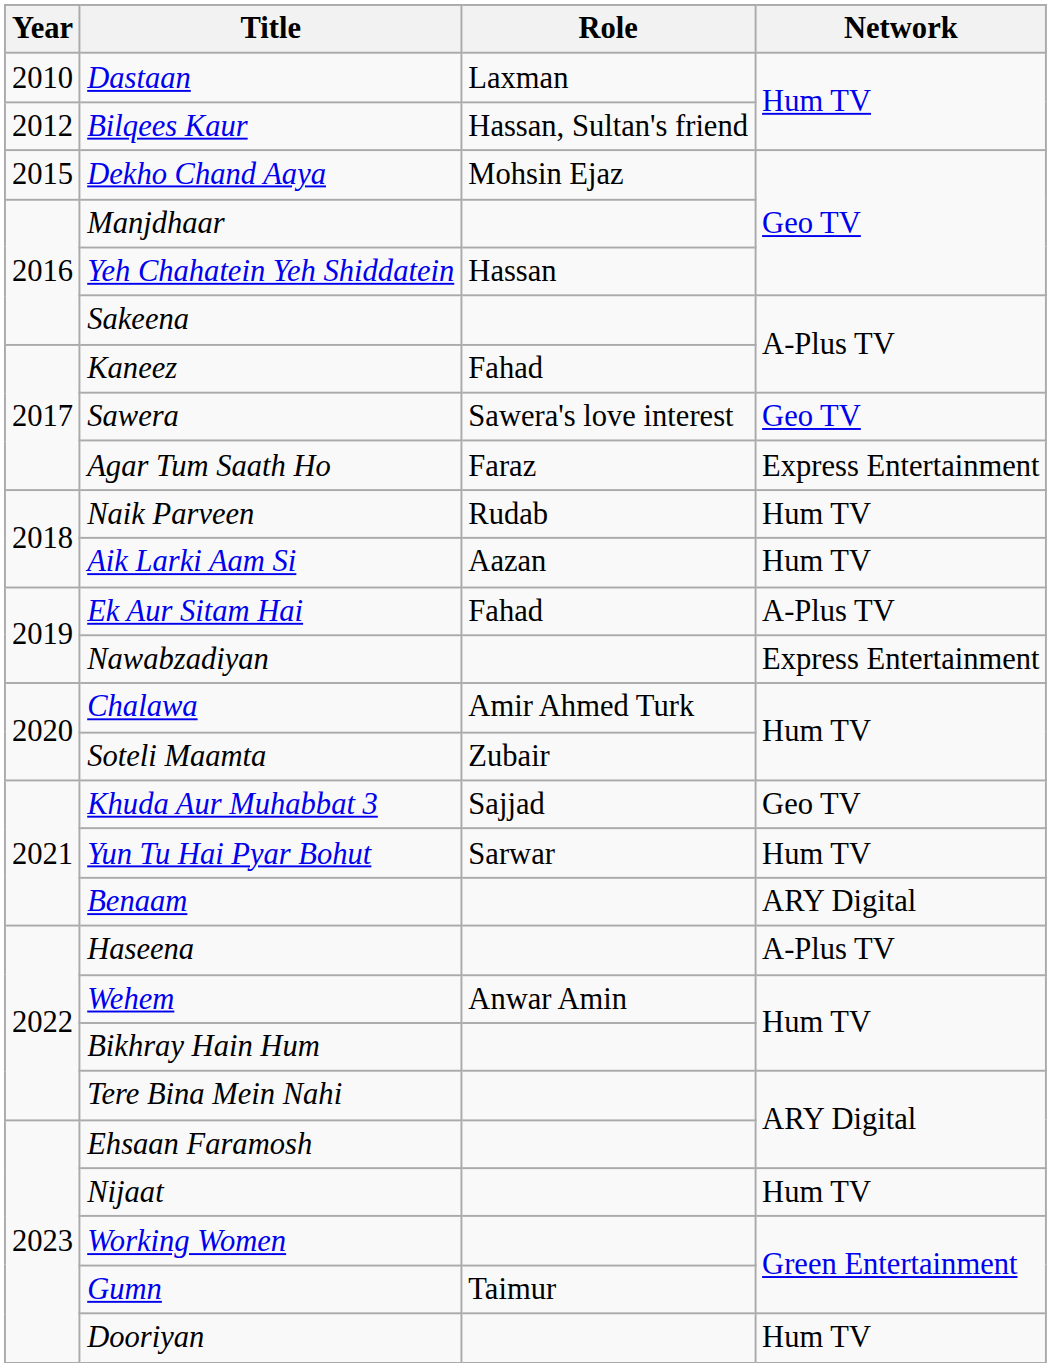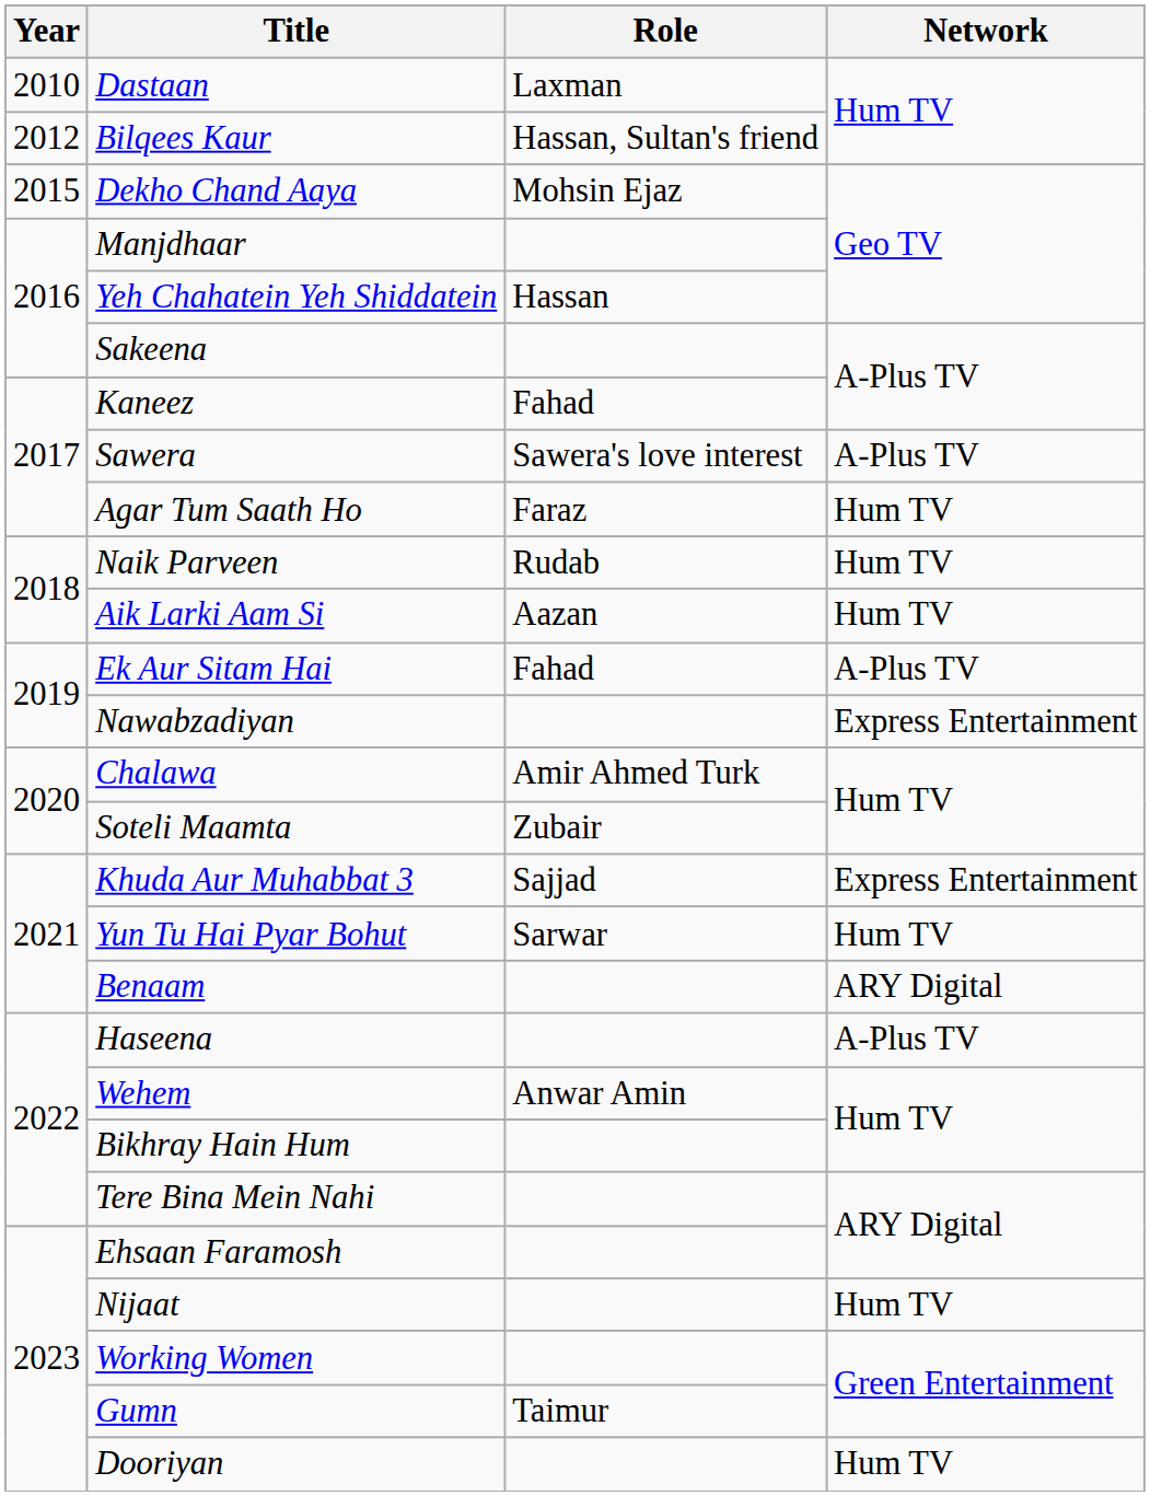 <table class="wikitable">
 <tr>
 <th>Year</th>
 <th>Title</th>
 <th>Role</th>
 <th>Network</th>
 </tr>
 <tr>
 <td>2010</td>
 <td><em><a href='#'>Dastaan</a></em></td>
 <td>Laxman</td>
 <td rowspan="2"><a href='#'>Hum TV</a></td>
 </tr>
 <tr>
 <td>2012</td>
 <td><em><a href='#'>Bilqees Kaur</a></em></td>
 <td>Hassan, Sultan's friend</td>
 </tr>
 <tr>
 <td>2015</td>
 <td><em><a href='#'>Dekho Chand Aaya</a></em></td>
 <td>Mohsin Ejaz</td>
 <td rowspan="3"><a href='#'>Geo TV</a></td>
 </tr>
 <tr>
 <td rowspan="3">2016</td>
 <td><em>Manjdhaar</em></td>
 <td></td>
 </tr>
 <tr>
 <td><em><a href='#'>Yeh Chahatein Yeh Shiddatein</a></em></td>
 <td>Hassan</td>
 </tr>
 <tr>
 <td><em>Sakeena</em></td>
 <td></td>
 <td rowspan="2">A-Plus TV</td>
 </tr>
 <tr>
 <td rowspan="3">2017</td>
 <td><em>Kaneez</em></td>
 <td>Fahad</td>
 </tr>
 <tr>
 <td><em>Sawera</em></td>
 <td>Sawera's love interest</td>
-<td><a href='#'>Geo TV</a></td>
+<td>A-Plus TV</td>
 </tr>
 <tr>
 <td><em>Agar Tum Saath Ho</em></td>
 <td>Faraz</td>
-<td>Express Entertainment</td>
+<td>Hum TV</td>
 </tr>
 <tr>
 <td rowspan="2">2018</td>
 <td><em>Naik Parveen</em></td>
 <td>Rudab</td>
 <td>Hum TV</td>
 </tr>
 <tr>
 <td><em><a href='#'>Aik Larki Aam Si</a></em></td>
 <td>Aazan</td>
 <td>Hum TV</td>
 </tr>
 <tr>
 <td rowspan="2">2019</td>
 <td><em><a href='#'>Ek Aur Sitam Hai</a></em></td>
 <td>Fahad</td>
 <td>A-Plus TV</td>
 </tr>
 <tr>
 <td><em>Nawabzadiyan</em></td>
 <td></td>
 <td>Express Entertainment</td>
 </tr>
 <tr>
 <td rowspan="2">2020</td>
 <td><a href='#'><em>Chalawa</em></a></td>
 <td>Amir Ahmed Turk</td>
 <td rowspan="2">Hum TV</td>
 </tr>
 <tr>
 <td><em>Soteli Maamta</em></td>
 <td>Zubair</td>
 </tr>
 <tr>
 <td rowspan="3">2021</td>
 <td><em><a href='#'>Khuda Aur Muhabbat 3</a></em></td>
 <td>Sajjad</td>
-<td>Geo TV</td>
+<td>Express Entertainment</td>
 </tr>
 <tr>
 <td><em><a href='#'>Yun Tu Hai Pyar Bohut</a></em></td>
 <td>Sarwar</td>
 <td>Hum TV</td>
 </tr>
 <tr>
 <td><a href='#'><em>Benaam</em></a></td>
 <td></td>
 <td>ARY Digital</td>
 </tr>
 <tr>
 <td rowspan="4">2022</td>
 <td><em>Haseena</em></td>
 <td></td>
 <td>A-Plus TV</td>
 </tr>
 <tr>
 <td><em><a href='#'>Wehem</a></em></td>
 <td>Anwar Amin</td>
 <td rowspan="2">Hum TV</td>
 </tr>
 <tr>
 <td><em>Bikhray Hain Hum</em></td>
 <td></td>
 </tr>
 <tr>
 <td><em>Tere Bina Mein Nahi</em></td>
 <td></td>
 <td rowspan="2">ARY Digital</td>
 </tr>
 <tr>
 <td rowspan="5">2023</td>
 <td><em>Ehsaan Faramosh</em></td>
 <td></td>
 </tr>
 <tr>
 <td><em>Nijaat</em></td>
 <td></td>
 <td>Hum TV</td>
 </tr>
 <tr>
 <td><a href='#'><em>Working Women</em></a></td>
 <td></td>
 <td rowspan="2"><a href='#'>Green Entertainment</a></td>
 </tr>
 <tr>
 <td><em><a href='#'>Gumn</a></em></td>
 <td>Taimur</td>
 </tr>
 <tr>
 <td><em>Dooriyan</em></td>
 <td></td>
 <td>Hum TV</td>
 </tr>
 </table>
